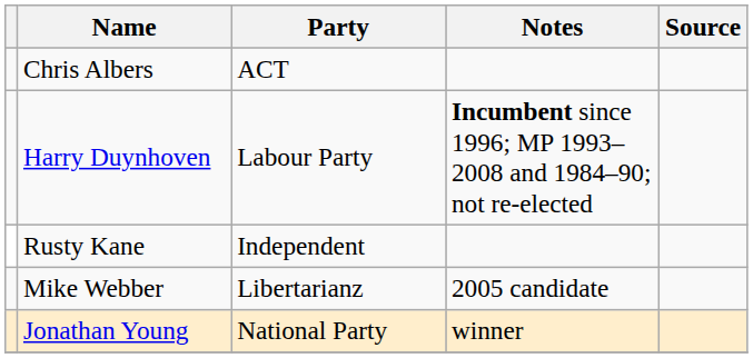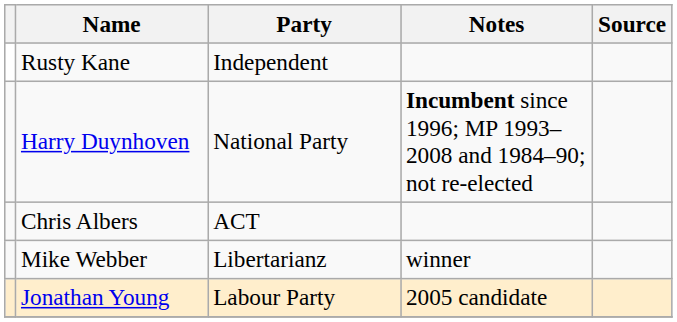 <table class="wikitable" width="70%" style="font-size:95%;">
 <tr>
 <th width=1%></th>
 <th width=30%>Name</th>
 <th width=30%>Party</th>
 <th width=30%>Notes</th>
 <th width=9%>Source</th>
+</tr>
+<tr -->
+<td bgcolor=white></td>
+<td>Rusty Kane</td>
+<td>Independent</td>
+<td></td>
+<td></td>
+</tr>
+<tr -->
+<td bgcolor=></td>
+<td><a href='#'>Harry Duynhoven</a></td>
+<td>National Party</td>
+<td><strong>Incumbent</strong> since 1996; MP 1993–2008 and 1984–90; not re-elected</td>
+<td></td>
 </tr>
 <tr -->
 <td bgcolor=></td>
 <td>Chris Albers</td>
 <td>ACT</td>
 <td></td>
 <td></td>
 </tr>
 <tr -->
 <td bgcolor=></td>
-<td><a href='#'>Harry Duynhoven</a></td>
-<td>Labour Party</td>
-<td><strong>Incumbent</strong> since 1996; MP 1993–2008 and 1984–90; not re-elected</td>
-<td></td>
-</tr>
-<tr -->
-<td bgcolor=white></td>
-<td>Rusty Kane</td>
-<td>Independent</td>
-<td></td>
-<td></td>
-</tr>
-<tr -->
-<td bgcolor=></td>
 <td>Mike Webber</td>
 <td>Libertarianz</td>
-<td>2005 candidate</td>
+<td>winner</td>
 <td></td>
 </tr>
 <tr ---- bgcolor=#FFEECC>
 <td bgcolor=></td>
 <td><a href='#'>Jonathan Young</a></td>
-<td>National Party</td>
-<td>winner</td>
+<td>Labour Party</td>
+<td>2005 candidate</td>
 <td></td>
 </tr>
 <tr -->
 </tr>
 </table>
